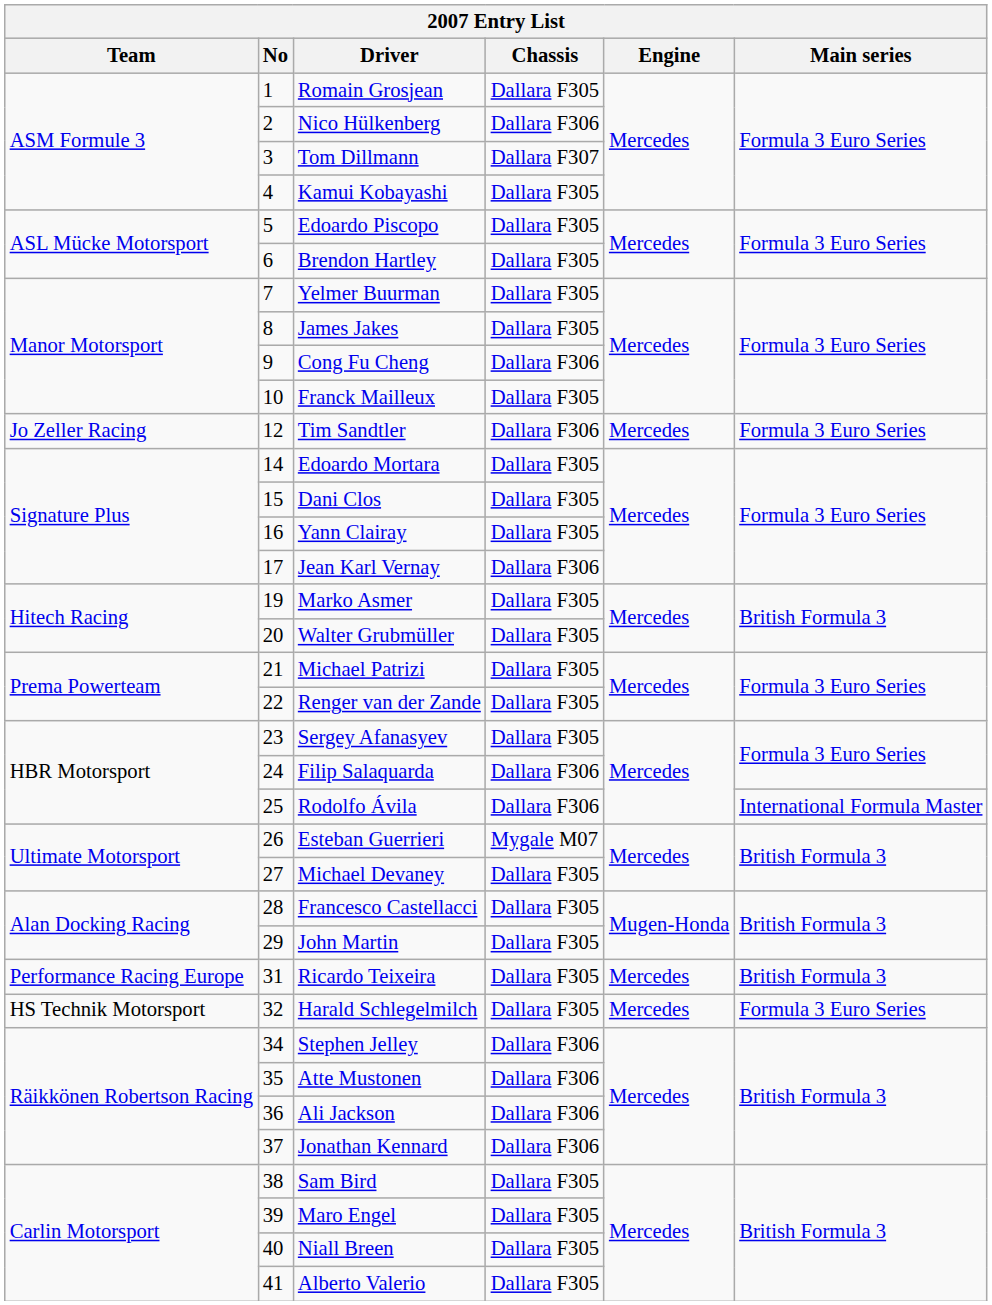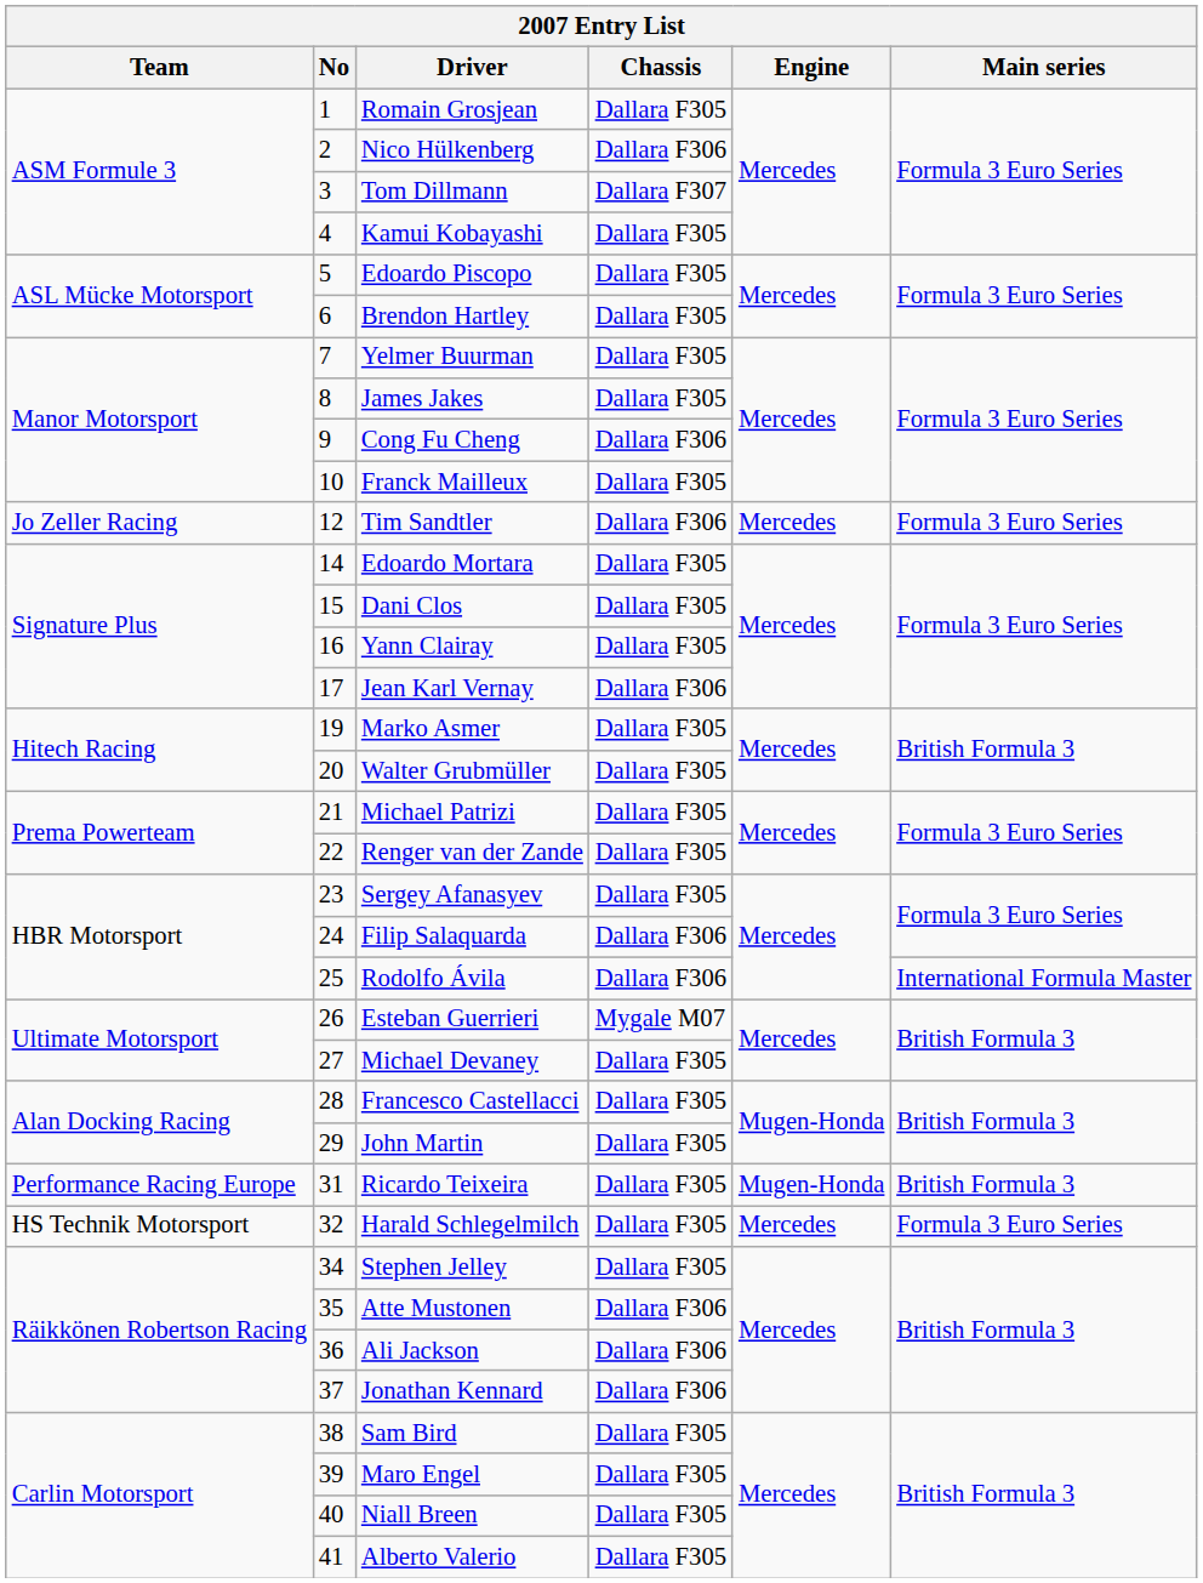 <table class="wikitable" style="font-size: 85%;">
 <tr>
 <th colspan=7>2007 Entry List</th>
 </tr>
 <tr>
 <th>Team</th>
 <th>No</th>
 <th>Driver</th>
 <th>Chassis</th>
 <th>Engine</th>
 <th>Main series</th>
 </tr>
 <tr>
 <td rowspan=4> <a href='#'>ASM Formule 3</a></td>
 <td>1</td>
 <td> <a href='#'>Romain Grosjean</a></td>
 <td><a href='#'>Dallara</a> F305</td>
 <td rowspan=4><a href='#'>Mercedes</a></td>
 <td rowspan=4><a href='#'>Formula 3 Euro Series</a></td>
 </tr>
 <tr>
 <td>2</td>
 <td> <a href='#'>Nico Hülkenberg</a></td>
 <td><a href='#'>Dallara</a> F306</td>
 </tr>
 <tr>
 <td>3</td>
 <td> <a href='#'>Tom Dillmann</a></td>
 <td><a href='#'>Dallara</a> F307</td>
 </tr>
 <tr>
 <td>4</td>
 <td> <a href='#'>Kamui Kobayashi</a></td>
 <td><a href='#'>Dallara</a> F305</td>
 </tr>
 <tr>
 <td rowspan=2> <a href='#'>ASL Mücke Motorsport</a></td>
 <td>5</td>
 <td> <a href='#'>Edoardo Piscopo</a></td>
 <td><a href='#'>Dallara</a> F305</td>
 <td rowspan=2><a href='#'>Mercedes</a></td>
 <td rowspan=2><a href='#'>Formula 3 Euro Series</a></td>
 </tr>
 <tr>
 <td>6</td>
 <td> <a href='#'>Brendon Hartley</a></td>
 <td><a href='#'>Dallara</a> F305</td>
 </tr>
 <tr>
 <td rowspan=4> <a href='#'>Manor Motorsport</a></td>
 <td>7</td>
 <td> <a href='#'>Yelmer Buurman</a></td>
 <td><a href='#'>Dallara</a> F305</td>
 <td rowspan=4><a href='#'>Mercedes</a></td>
 <td rowspan=4><a href='#'>Formula 3 Euro Series</a></td>
 </tr>
 <tr>
 <td>8</td>
 <td> <a href='#'>James Jakes</a></td>
 <td><a href='#'>Dallara</a> F305</td>
 </tr>
 <tr>
 <td>9</td>
 <td> <a href='#'>Cong Fu Cheng</a></td>
 <td><a href='#'>Dallara</a> F306</td>
 </tr>
 <tr>
 <td>10</td>
 <td> <a href='#'>Franck Mailleux</a></td>
 <td><a href='#'>Dallara</a> F305</td>
 </tr>
 <tr>
 <td> <a href='#'>Jo Zeller Racing</a></td>
 <td>12</td>
 <td> <a href='#'>Tim Sandtler</a></td>
 <td><a href='#'>Dallara</a> F306</td>
 <td><a href='#'>Mercedes</a></td>
 <td><a href='#'>Formula 3 Euro Series</a></td>
 </tr>
 <tr>
 <td rowspan=4> <a href='#'>Signature Plus</a></td>
 <td>14</td>
 <td> <a href='#'>Edoardo Mortara</a></td>
 <td><a href='#'>Dallara</a> F305</td>
 <td rowspan=4><a href='#'>Mercedes</a></td>
 <td rowspan=4><a href='#'>Formula 3 Euro Series</a></td>
 </tr>
 <tr>
 <td>15</td>
 <td> <a href='#'>Dani Clos</a></td>
 <td><a href='#'>Dallara</a> F305</td>
 </tr>
 <tr>
 <td>16</td>
 <td> <a href='#'>Yann Clairay</a></td>
 <td><a href='#'>Dallara</a> F305</td>
 </tr>
 <tr>
 <td>17</td>
 <td> <a href='#'>Jean Karl Vernay</a></td>
 <td><a href='#'>Dallara</a> F306</td>
 </tr>
 <tr>
 <td rowspan=2> <a href='#'>Hitech Racing</a></td>
 <td>19</td>
 <td> <a href='#'>Marko Asmer</a></td>
 <td><a href='#'>Dallara</a> F305</td>
 <td rowspan=2><a href='#'>Mercedes</a></td>
 <td rowspan=2><a href='#'>British Formula 3</a></td>
 </tr>
 <tr>
 <td>20</td>
 <td> <a href='#'>Walter Grubmüller</a></td>
 <td><a href='#'>Dallara</a> F305</td>
 </tr>
 <tr>
 <td rowspan=2> <a href='#'>Prema Powerteam</a></td>
 <td>21</td>
 <td> <a href='#'>Michael Patrizi</a></td>
 <td><a href='#'>Dallara</a> F305</td>
 <td rowspan=2><a href='#'>Mercedes</a></td>
 <td rowspan=2><a href='#'>Formula 3 Euro Series</a></td>
 </tr>
 <tr>
 <td>22</td>
 <td> <a href='#'>Renger van der Zande</a></td>
 <td><a href='#'>Dallara</a> F305</td>
 </tr>
 <tr>
 <td rowspan=3> HBR Motorsport</td>
 <td>23</td>
 <td> <a href='#'>Sergey Afanasyev</a></td>
 <td><a href='#'>Dallara</a> F305</td>
 <td rowspan=3><a href='#'>Mercedes</a></td>
 <td rowspan=2><a href='#'>Formula 3 Euro Series</a></td>
 </tr>
 <tr>
 <td>24</td>
 <td> <a href='#'>Filip Salaquarda</a></td>
 <td><a href='#'>Dallara</a> F306</td>
 </tr>
 <tr>
 <td>25</td>
 <td> <a href='#'>Rodolfo Ávila</a></td>
 <td><a href='#'>Dallara</a> F306</td>
 <td><a href='#'>International Formula Master</a></td>
 </tr>
 <tr>
 <td rowspan=2> <a href='#'>Ultimate Motorsport</a></td>
 <td>26</td>
 <td> <a href='#'>Esteban Guerrieri</a></td>
 <td><a href='#'>Mygale</a> M07</td>
 <td rowspan=2><a href='#'>Mercedes</a></td>
 <td rowspan=2><a href='#'>British Formula 3</a></td>
 </tr>
 <tr>
 <td>27</td>
 <td> <a href='#'>Michael Devaney</a></td>
 <td><a href='#'>Dallara</a> F305</td>
 </tr>
 <tr>
 <td rowspan=2> <a href='#'>Alan Docking Racing</a></td>
 <td>28</td>
 <td> <a href='#'>Francesco Castellacci</a></td>
 <td><a href='#'>Dallara</a> F305</td>
 <td rowspan=2><a href='#'>Mugen-Honda</a></td>
 <td rowspan=2><a href='#'>British Formula 3</a></td>
 </tr>
 <tr>
 <td>29</td>
 <td> <a href='#'>John Martin</a></td>
 <td><a href='#'>Dallara</a> F305</td>
 </tr>
 <tr>
 <td> <a href='#'>Performance Racing Europe</a></td>
 <td>31</td>
 <td> <a href='#'>Ricardo Teixeira</a></td>
 <td><a href='#'>Dallara</a> F305</td>
-<td><a href='#'>Mercedes</a></td>
+<td><a href='#'>Mugen-Honda</a></td>
 <td><a href='#'>British Formula 3</a></td>
 </tr>
 <tr>
 <td> HS Technik Motorsport</td>
 <td>32</td>
 <td> <a href='#'>Harald Schlegelmilch</a></td>
 <td><a href='#'>Dallara</a> F305</td>
 <td><a href='#'>Mercedes</a></td>
 <td><a href='#'>Formula 3 Euro Series</a></td>
 </tr>
 <tr>
 <td rowspan=4> <a href='#'>Räikkönen Robertson Racing</a></td>
 <td>34</td>
 <td> <a href='#'>Stephen Jelley</a></td>
-<td><a href='#'>Dallara</a> F306</td>
+<td><a href='#'>Dallara</a> F305</td>
 <td rowspan=4><a href='#'>Mercedes</a></td>
 <td rowspan=4><a href='#'>British Formula 3</a></td>
 </tr>
 <tr>
 <td>35</td>
 <td> <a href='#'>Atte Mustonen</a></td>
 <td><a href='#'>Dallara</a> F306</td>
 </tr>
 <tr>
 <td>36</td>
 <td> <a href='#'>Ali Jackson</a></td>
 <td><a href='#'>Dallara</a> F306</td>
 </tr>
 <tr>
 <td>37</td>
 <td> <a href='#'>Jonathan Kennard</a></td>
 <td><a href='#'>Dallara</a> F306</td>
 </tr>
 <tr>
 <td rowspan=4> <a href='#'>Carlin Motorsport</a></td>
 <td>38</td>
 <td> <a href='#'>Sam Bird</a></td>
 <td><a href='#'>Dallara</a> F305</td>
 <td rowspan=4><a href='#'>Mercedes</a></td>
 <td rowspan=4><a href='#'>British Formula 3</a></td>
 </tr>
 <tr>
 <td>39</td>
 <td> <a href='#'>Maro Engel</a></td>
 <td><a href='#'>Dallara</a> F305</td>
 </tr>
 <tr>
 <td>40</td>
 <td> <a href='#'>Niall Breen</a></td>
 <td><a href='#'>Dallara</a> F305</td>
 </tr>
 <tr>
 <td>41</td>
 <td> <a href='#'>Alberto Valerio</a></td>
 <td><a href='#'>Dallara</a> F305</td>
 </tr>
 </table>
